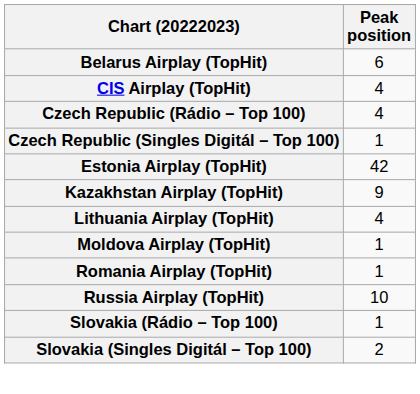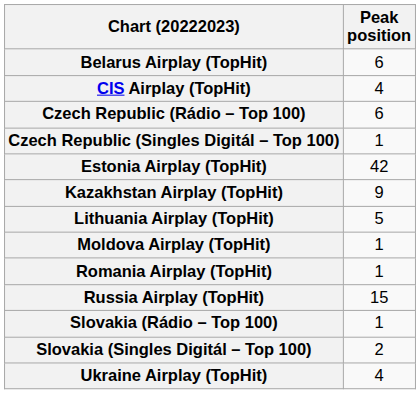 <table class="wikitable sortable plainrowheaders" style="text-align:center">
 <tr>
 <th scope="col">Chart (20222023)</th>
 <th scope="col">Peak<br>position</th>
 </tr>
 <tr>
 <th scope="row">Belarus Airplay (TopHit)</th>
 <td>6</td>
 </tr>
 <tr>
 <th scope="row"><a href='#'>CIS</a> Airplay (TopHit)</th>
 <td>4</td>
 </tr>
 <tr>
 <th scope="row">Czech Republic (Rádio – Top 100)</th>
-<td>4</td>
+<td>6</td>
 </tr>
 <tr>
 <th scope="row">Czech Republic (Singles Digitál – Top 100)</th>
 <td>1</td>
 </tr>
 <tr>
 <th scope="row">Estonia Airplay (TopHit)</th>
 <td>42</td>
 </tr>
 <tr>
 <th scope="row">Kazakhstan Airplay (TopHit)</th>
 <td>9</td>
 </tr>
 <tr>
 <th scope="row">Lithuania Airplay (TopHit)</th>
-<td>4</td>
+<td>5</td>
 </tr>
 <tr>
 <th scope="row">Moldova Airplay (TopHit)</th>
 <td>1</td>
 </tr>
 <tr>
 <th scope="row">Romania Airplay (TopHit)</th>
 <td>1</td>
 </tr>
 <tr>
 <th scope="row">Russia Airplay (TopHit)</th>
-<td>10</td>
+<td>15</td>
 </tr>
 <tr>
 <th scope="row">Slovakia (Rádio – Top 100)</th>
 <td>1</td>
 </tr>
 <tr>
 <th scope="row">Slovakia (Singles Digitál – Top 100)</th>
 <td>2</td>
 </tr>
+<tr>
+<th scope="row">Ukraine Airplay (TopHit)</th>
+<td>4</td>
+</tr>
 </table>
